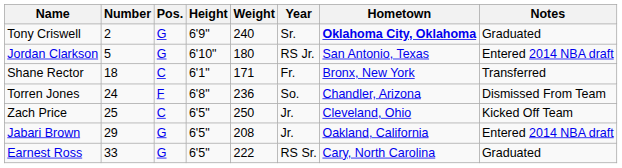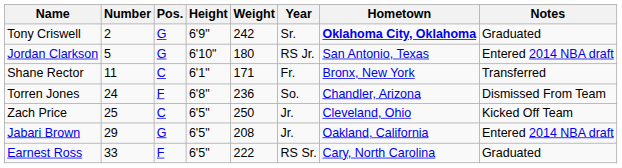 <table class="wikitable sortable" border="1">
 <tr>
 <th>Name</th>
 <th>Number</th>
 <th>Pos.</th>
 <th>Height</th>
 <th>Weight</th>
 <th>Year</th>
 <th>Hometown</th>
 <th class="unsortable">Notes</th>
 </tr>
 <tr>
 <td>Tony Criswell</td>
 <td>2</td>
 <td><a href='#'>G</a></td>
 <td>6'9"</td>
-<td>240</td>
+<td>242</td>
 <td>Sr.</td>
 <td><strong><a href='#'>Oklahoma City, Oklahoma</a></strong></td>
 <td>Graduated</td>
 </tr>
 <tr>
 <td><a href='#'>Jordan Clarkson</a></td>
 <td>5</td>
 <td><a href='#'>G</a></td>
 <td>6'10"</td>
 <td>180</td>
 <td>RS Jr.</td>
 <td><a href='#'>San Antonio, Texas</a></td>
 <td>Entered <a href='#'>2014 NBA draft</a></td>
 </tr>
 <tr>
 <td>Shane Rector</td>
-<td>18</td>
+<td>11</td>
 <td><a href='#'>C</a></td>
 <td>6'1"</td>
 <td>171</td>
 <td>Fr.</td>
 <td><a href='#'>Bronx, New York</a></td>
 <td>Transferred</td>
 </tr>
 <tr>
 <td>Torren Jones</td>
 <td>24</td>
 <td><a href='#'>F</a></td>
 <td>6'8"</td>
 <td>236</td>
 <td>So.</td>
 <td><a href='#'>Chandler, Arizona</a></td>
 <td>Dismissed From Team</td>
 </tr>
 <tr>
 <td>Zach Price</td>
 <td>25</td>
 <td><a href='#'>C</a></td>
 <td>6'5"</td>
 <td>250</td>
 <td>Jr.</td>
 <td><a href='#'>Cleveland, Ohio</a></td>
 <td>Kicked Off Team</td>
 </tr>
 <tr>
 <td><a href='#'>Jabari Brown</a></td>
 <td>29</td>
 <td><a href='#'>G</a></td>
 <td>6'5"</td>
 <td>208</td>
 <td>Jr.</td>
 <td><a href='#'>Oakland, California</a></td>
 <td>Entered <a href='#'>2014 NBA draft</a></td>
 </tr>
 <tr>
 <td><a href='#'>Earnest Ross</a></td>
 <td>33</td>
-<td><a href='#'>G</a></td>
+<td><a href='#'>F</a></td>
 <td>6'5"</td>
 <td>222</td>
 <td>RS Sr.</td>
 <td><a href='#'>Cary, North Carolina</a></td>
 <td>Graduated</td>
 </tr>
 </table>
